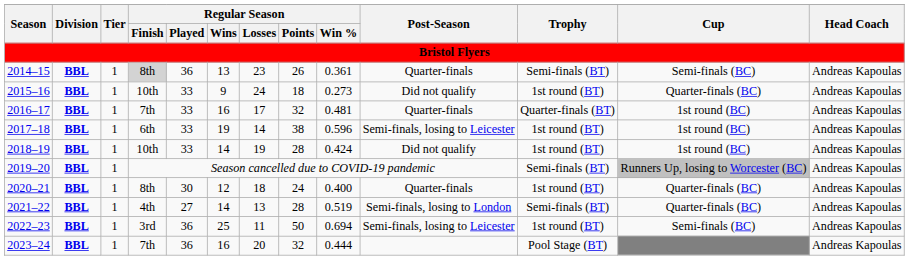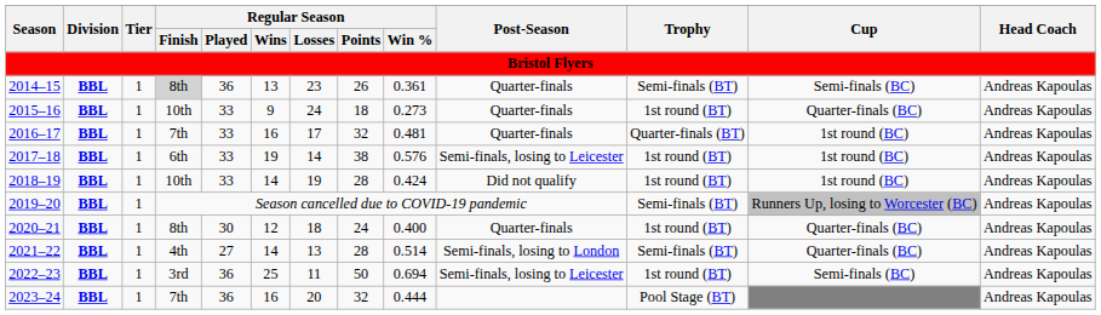 <table class="wikitable mw-collapsible mw-collapsed">
 <tr>
 </tr>
 <tr bgcolor="#efefef">
 <th rowspan="2">Season</th>
 <th rowspan="2">Division</th>
 <th rowspan="2">Tier</th>
 <th colspan="6">Regular Season</th>
 <th rowspan="2">Post-Season</th>
 <th rowspan="2">Trophy</th>
 <th rowspan="2">Cup</th>
 <th rowspan="2">Head Coach</th>
 </tr>
 <tr>
 <th>Finish</th>
 <th>Played</th>
 <th>Wins</th>
 <th>Losses</th>
 <th>Points</th>
 <th>Win %</th>
 </tr>
 <tr>
 <td colspan="13" align=center bgcolor="#FF0000"><span><strong>Bristol Flyers</strong></span></td>
 </tr>
 <tr>
 <td style="text-align:center;"><a href='#'>2014–15</a></td>
 <td style="text-align:center;"><strong><a href='#'>BBL</a></strong></td>
 <td style="text-align:center;">1</td>
 <td style="background: lightgrey; text-align:center;">8th</td>
 <td style="text-align:center;">36</td>
 <td style="text-align:center;">13</td>
 <td style="text-align:center;">23</td>
 <td style="text-align:center;">26</td>
 <td style="text-align:center;">0.361</td>
 <td style="text-align:center;">Quarter-finals</td>
 <td style="text-align:center;">Semi-finals (<a href='#'>BT</a>)</td>
 <td style="text-align:center;">Semi-finals (<a href='#'>BC</a>)</td>
 <td style="text-align:center;">Andreas Kapoulas</td>
 </tr>
 <tr>
 <td style="text-align:center;"><a href='#'>2015–16</a></td>
 <td style="text-align:center;"><strong><a href='#'>BBL</a></strong></td>
 <td style="text-align:center;">1</td>
 <td style="text-align:center;">10th</td>
 <td style="text-align:center;">33</td>
 <td style="text-align:center;">9</td>
 <td style="text-align:center;">24</td>
 <td style="text-align:center;">18</td>
 <td style="text-align:center;">0.273</td>
-<td style="text-align:center;">Did not qualify</td>
+<td style="text-align:center;">Quarter-finals</td>
 <td style="text-align:center;">1st round (<a href='#'>BT</a>)</td>
 <td style="text-align:center;">Quarter-finals (<a href='#'>BC</a>)</td>
 <td style="text-align:center;">Andreas Kapoulas</td>
 </tr>
 <tr>
 <td style="text-align:center;"><a href='#'>2016–17</a></td>
 <td style="text-align:center;"><strong><a href='#'>BBL</a></strong></td>
 <td style="text-align:center;">1</td>
 <td style="text-align:center;">7th</td>
 <td style="text-align:center;">33</td>
 <td style="text-align:center;">16</td>
 <td style="text-align:center;">17</td>
 <td style="text-align:center;">32</td>
 <td style="text-align:center;">0.481</td>
 <td style="text-align:center;">Quarter-finals</td>
 <td style="text-align:center;">Quarter-finals (<a href='#'>BT</a>)</td>
 <td style="text-align:center;">1st round (<a href='#'>BC</a>)</td>
 <td style="text-align:center;">Andreas Kapoulas</td>
 </tr>
 <tr>
 <td style="text-align:center;"><a href='#'>2017–18</a></td>
 <td style="text-align:center;"><strong><a href='#'>BBL</a></strong></td>
 <td style="text-align:center;">1</td>
 <td style="text-align:center;">6th</td>
 <td style="text-align:center;">33</td>
 <td style="text-align:center;">19</td>
 <td style="text-align:center;">14</td>
 <td style="text-align:center;">38</td>
-<td style="text-align:center;">0.596</td>
+<td style="text-align:center;">0.576</td>
 <td style="text-align:center;">Semi-finals, losing to <a href='#'>Leicester</a></td>
 <td style="text-align:center;">1st round (<a href='#'>BT</a>)</td>
 <td style="text-align:center;">1st round (<a href='#'>BC</a>)</td>
 <td style="text-align:center;">Andreas Kapoulas</td>
 </tr>
 <tr>
 <td style="text-align:center;"><a href='#'>2018–19</a></td>
 <td style="text-align:center;"><strong><a href='#'>BBL</a></strong></td>
 <td style="text-align:center;">1</td>
 <td style="text-align:center;">10th</td>
 <td style="text-align:center;">33</td>
 <td style="text-align:center;">14</td>
 <td style="text-align:center;">19</td>
 <td style="text-align:center;">28</td>
 <td style="text-align:center;">0.424</td>
 <td style="text-align:center;">Did not qualify</td>
 <td style="text-align:center;">1st round (<a href='#'>BT</a>)</td>
 <td style="text-align:center;">1st round (<a href='#'>BC</a>)</td>
 <td style="text-align:center;">Andreas Kapoulas</td>
 </tr>
 <tr>
 <td style="text-align:center;"><a href='#'>2019–20</a></td>
 <td style="text-align:center;"><strong><a href='#'>BBL</a></strong></td>
 <td style="text-align:center;">1</td>
 <td colspan=7 align=center><em>Season cancelled due to COVID-19 pandemic</em></td>
 <td style="text-align:center;">Semi-finals (<a href='#'>BT</a>)</td>
 <td style="text-align:center;"bgcolor=silver>Runners Up, losing to <a href='#'>Worcester</a> (<a href='#'>BC</a>)</td>
 <td style="text-align:center;">Andreas Kapoulas</td>
 </tr>
 <tr>
 <td style="text-align:center;"><a href='#'>2020–21</a></td>
 <td style="text-align:center;"><strong><a href='#'>BBL</a></strong></td>
 <td style="text-align:center;">1</td>
 <td style="text-align:center;">8th</td>
 <td style="text-align:center;">30</td>
 <td style="text-align:center;">12</td>
 <td style="text-align:center;">18</td>
 <td style="text-align:center;">24</td>
 <td style="text-align:center;">0.400</td>
 <td style="text-align:center;">Quarter-finals</td>
 <td style="text-align:center;">1st round (<a href='#'>BT</a>)</td>
 <td style="text-align:center;">Quarter-finals (<a href='#'>BC</a>)</td>
 <td style="text-align:center;">Andreas Kapoulas</td>
 </tr>
 <tr>
 <td style="text-align:center;"><a href='#'>2021–22</a></td>
 <td style="text-align:center;"><strong><a href='#'>BBL</a></strong></td>
 <td style="text-align:center;">1</td>
 <td style="text-align:center;">4th</td>
 <td style="text-align:center;">27</td>
 <td style="text-align:center;">14</td>
 <td style="text-align:center;">13</td>
 <td style="text-align:center;">28</td>
-<td style="text-align:center;">0.519</td>
+<td style="text-align:center;">0.514</td>
 <td style="text-align:center;">Semi-finals, losing to <a href='#'>London</a></td>
 <td style="text-align:center;">Semi-finals (<a href='#'>BT</a>)</td>
 <td style="text-align:center;">Quarter-finals (<a href='#'>BC</a>)</td>
 <td style="text-align:center;">Andreas Kapoulas</td>
 </tr>
 <tr>
 <td style="text-align:center;"><a href='#'>2022–23</a></td>
 <td style="text-align:center;"><strong><a href='#'>BBL</a></strong></td>
 <td style="text-align:center;">1</td>
 <td style="text-align:center;">3rd</td>
 <td style="text-align:center;">36</td>
 <td style="text-align:center;">25</td>
 <td style="text-align:center;">11</td>
 <td style="text-align:center;">50</td>
 <td style="text-align:center;">0.694</td>
 <td style="text-align:center;">Semi-finals, losing to <a href='#'>Leicester</a></td>
 <td style="text-align:center;">1st round (<a href='#'>BT</a>)</td>
 <td style="text-align:center;">Semi-finals (<a href='#'>BC</a>)</td>
 <td style="text-align:center;">Andreas Kapoulas</td>
 </tr>
 <tr>
 <td style="text-align:center;"><a href='#'>2023–24</a></td>
 <td style="text-align:center;"><strong><a href='#'>BBL</a></strong></td>
 <td style="text-align:center;">1</td>
 <td style="text-align:center;">7th</td>
 <td style="text-align:center;">36</td>
 <td style="text-align:center;">16</td>
 <td style="text-align:center;">20</td>
 <td style="text-align:center;">32</td>
 <td style="text-align:center;">0.444</td>
 <td style="text-align:center;"></td>
 <td style="text-align:center;">Pool Stage (<a href='#'>BT</a>)</td>
 <td style="text-align:center;"bgcolor=grey></td>
 <td style="text-align:center;">Andreas Kapoulas</td>
 </tr>
 </table>
